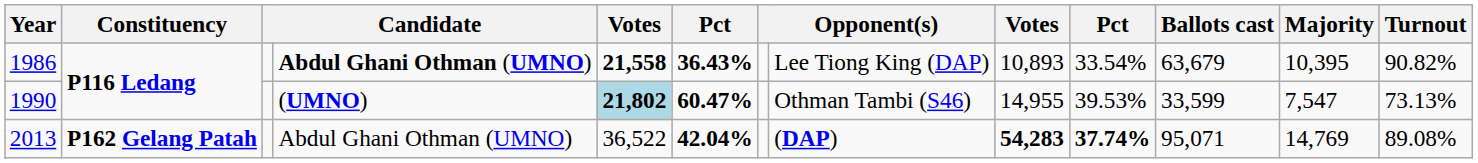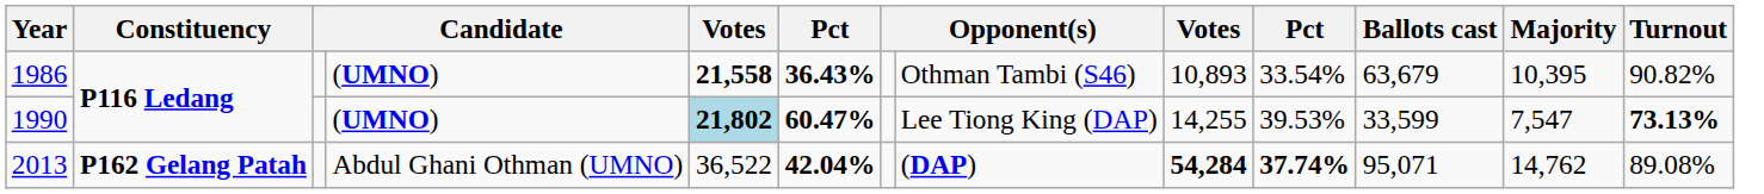 <table class="wikitable" style="margin:0.5em ; font-size:95%">
 <tr>
 <th>Year</th>
 <th>Constituency</th>
 <th colspan=2>Candidate</th>
 <th>Votes</th>
 <th>Pct</th>
 <th colspan=2>Opponent(s)</th>
 <th>Votes</th>
 <th>Pct</th>
 <th>Ballots cast</th>
 <th>Majority</th>
 <th>Turnout</th>
 </tr>
 <tr>
 <td><a href='#'>1986</a></td>
 <td rowspan=2><strong>P116 <a href='#'>Ledang</a></strong></td>
 <td></td>
-<td><strong>Abdul Ghani Othman</strong> (<a href='#'><strong>UMNO</strong></a>)</td>
+<td> (<a href='#'><strong>UMNO</strong></a>)</td>
 <td align="right"><strong>21,558</strong></td>
 <td><strong>36.43%</strong></td>
 <td></td>
-<td>Lee Tiong King (<a href='#'>DAP</a>)</td>
+<td>Othman Tambi (<a href='#'>S46</a>)</td>
 <td align="right">10,893</td>
 <td>33.54%</td>
 <td>63,679</td>
 <td>10,395</td>
 <td>90.82%</td>
 </tr>
 <tr>
 <td><a href='#'>1990</a></td>
 <td></td>
 <td> (<a href='#'><strong>UMNO</strong></a>)</td>
 <td align="right" style="background: lightblue;"><strong>21,802</strong></td>
 <td><strong>60.47%</strong></td>
 <td></td>
-<td>Othman Tambi (<a href='#'>S46</a>)</td>
-<td align="right">14,955</td>
+<td>Lee Tiong King (<a href='#'>DAP</a>)</td>
+<td align="right">14,255</td>
 <td>39.53%</td>
 <td>33,599</td>
 <td>7,547</td>
-<td>73.13%</td>
+<td><strong>73.13%</strong></td>
 </tr>
 <tr>
 <td><a href='#'>2013</a></td>
 <td><strong>P162 <a href='#'>Gelang Patah</a></strong></td>
 <td></td>
 <td>Abdul Ghani Othman (<a href='#'>UMNO</a>)</td>
 <td align="right">36,522</td>
 <td><strong>42.04%</strong></td>
 <td></td>
 <td> (<a href='#'><strong>DAP</strong></a>)</td>
-<td align="right"><strong>54,283</strong></td>
+<td align="right"><strong>54,284</strong></td>
 <td><strong>37.74%</strong></td>
 <td>95,071</td>
-<td>14,769</td>
+<td>14,762</td>
 <td>89.08%</td>
 </tr>
 </table>
